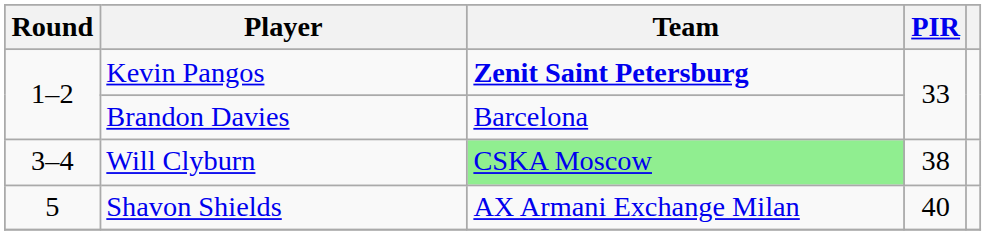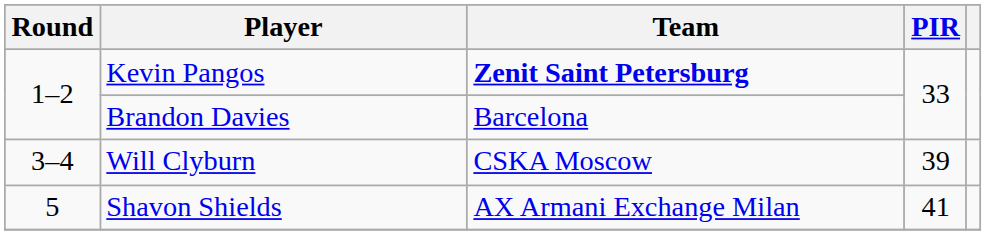 <table class="wikitable sortable" style="text-align: center;">
 <tr>
 <th>Round</th>
 <th style="width:200px;">Player</th>
 <th style="width:240px;">Team</th>
 <th><a href='#'>PIR</a></th>
 <th></th>
 </tr>
 <tr>
 <td rowspan=2>1–2</td>
 <td style="text-align:left;"> <a href='#'>Kevin Pangos</a></td>
 <td style="text-align:left;"><strong> <a href='#'>Zenit Saint Petersburg</a></strong></td>
 <td rowspan=2>33</td>
 <td rowspan=2></td>
 </tr>
 <tr>
 <td style="text-align:left;"> <a href='#'>Brandon Davies</a></td>
 <td style="text-align:left;"> <a href='#'>Barcelona</a></td>
 </tr>
 <tr>
 <td>3–4</td>
 <td style="text-align:left;"> <a href='#'>Will Clyburn</a></td>
-<td style="background: lightgreen; text-align:left;"> <a href='#'>CSKA Moscow</a></td>
-<td>38</td>
+<td style="text-align:left;"> <a href='#'>CSKA Moscow</a></td>
+<td>39</td>
 <td></td>
 </tr>
 <tr>
 <td>5</td>
 <td style="text-align:left;"> <a href='#'>Shavon Shields</a></td>
 <td style="text-align:left;"> <a href='#'>AX Armani Exchange Milan</a></td>
-<td>40</td>
+<td>41</td>
 <td></td>
 </tr>
 <tr>
 </tr>
 </table>
